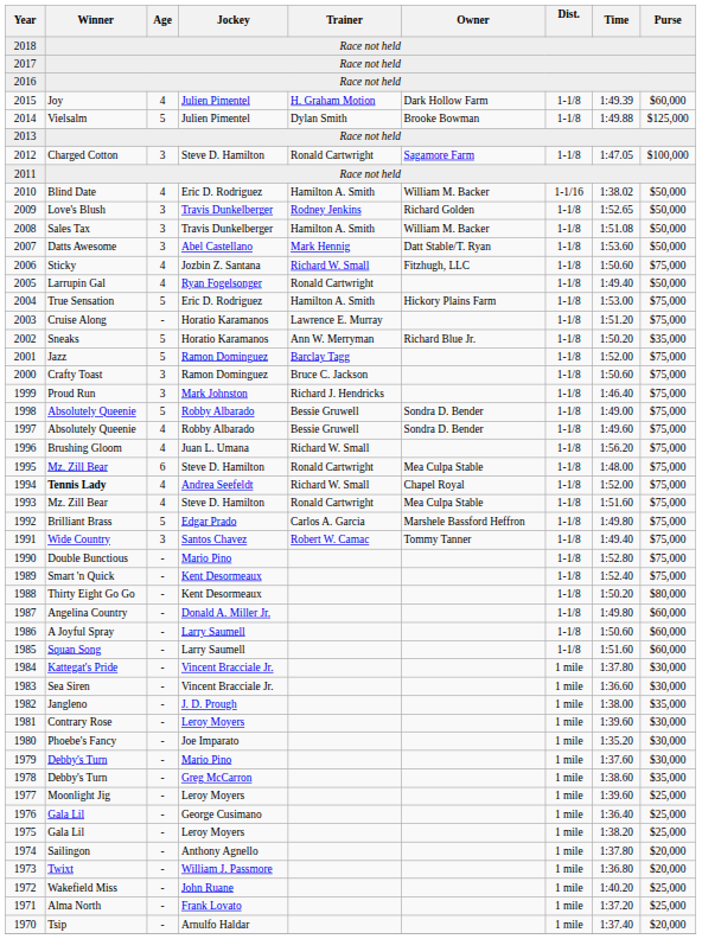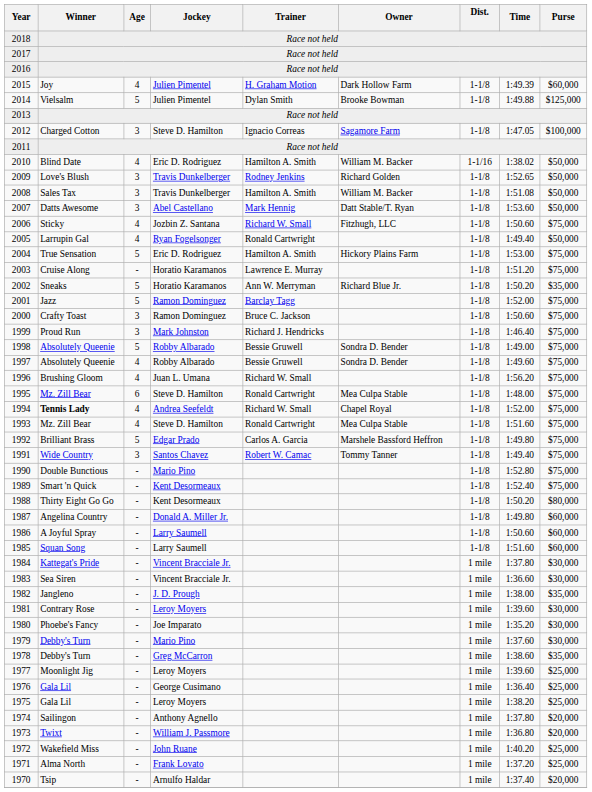 <table class="wikitable sortable" style="font-size:90%">
 <tr>
 <th style="width:45px">Year<br></th>
 <th style="width:125px">Winner<br></th>
 <th style="width:35px">Age<br></th>
 <th style="width:135px">Jockey<br></th>
 <th style="width:140px">Trainer<br></th>
 <th style="width:180px">Owner<br></th>
 <th style="width:55px">Dist.<br><br></th>
 <th style="width:55px">Time<br></th>
 <th style="width:65px">Purse</th>
 </tr>
 <tr bgcolor="#eeeeee">
 <td align=center>2018</td>
 <td align=center  colspan=9><em>Race not held</em></td>
 </tr>
 <tr bgcolor="#eeeeee">
 <td align=center>2017</td>
 <td align=center  colspan=9><em>Race not held</em></td>
 </tr>
 <tr bgcolor="#eeeeee">
 <td align=center>2016</td>
 <td align=center  colspan=9><em>Race not held</em></td>
 </tr>
 <tr>
 <td align=center>2015</td>
 <td>Joy</td>
 <td align=center>4</td>
 <td><a href='#'>Julien Pimentel</a></td>
 <td><a href='#'>H. Graham Motion</a></td>
 <td>Dark Hollow Farm</td>
 <td align=center>1-1/8</td>
 <td align=center>1:49.39</td>
 <td align=center>$60,000</td>
 </tr>
 <tr>
 <td align=center>2014</td>
 <td>Vielsalm</td>
 <td align=center>5</td>
 <td>Julien Pimentel</td>
 <td>Dylan Smith</td>
 <td>Brooke Bowman</td>
 <td align=center>1-1/8</td>
 <td align=center>1:49.88</td>
 <td align=center>$125,000</td>
 </tr>
 <tr bgcolor="#eeeeee">
 <td align=center>2013</td>
 <td align=center  colspan=9><em>Race not held</em></td>
 </tr>
 <tr>
 <td align=center>2012</td>
 <td>Charged Cotton</td>
 <td align=center>3</td>
 <td>Steve D. Hamilton</td>
-<td>Ronald Cartwright</td>
+<td>Ignacio Correas</td>
 <td><a href='#'>Sagamore Farm</a></td>
 <td align=center>1-1/8</td>
 <td align=center>1:47.05</td>
 <td align=center>$100,000</td>
 </tr>
 <tr bgcolor="#eeeeee">
 <td align=center>2011</td>
 <td align=center  colspan=9><em>Race not held</em></td>
 </tr>
 <tr>
 <td align=center>2010</td>
 <td>Blind Date</td>
 <td align=center>4</td>
 <td>Eric D. Rodriguez</td>
 <td>Hamilton A. Smith</td>
 <td>William M. Backer</td>
 <td align=center>1-1/16</td>
 <td align=center>1:38.02</td>
 <td align=center>$50,000</td>
 </tr>
 <tr>
 <td align=center>2009</td>
 <td>Love's Blush</td>
 <td align=center>3</td>
 <td><a href='#'>Travis Dunkelberger</a></td>
 <td><a href='#'>Rodney Jenkins</a></td>
 <td>Richard Golden</td>
 <td align=center>1-1/8</td>
 <td align=center>1:52.65</td>
 <td align=center>$50,000</td>
 </tr>
 <tr>
 <td align=center>2008</td>
 <td>Sales Tax</td>
 <td align=center>3</td>
 <td>Travis Dunkelberger</td>
 <td>Hamilton A. Smith</td>
 <td>William M. Backer</td>
 <td align=center>1-1/8</td>
 <td align=center>1:51.08</td>
 <td align=center>$50,000</td>
 </tr>
 <tr>
 <td align=center>2007</td>
 <td>Datts Awesome</td>
 <td align=center>3</td>
 <td><a href='#'>Abel Castellano</a></td>
 <td><a href='#'>Mark Hennig</a></td>
 <td>Datt Stable/T. Ryan</td>
 <td align=center>1-1/8</td>
 <td align=center>1:53.60</td>
 <td align=center>$50,000</td>
 </tr>
 <tr>
 <td align=center>2006</td>
 <td>Sticky</td>
 <td align=center>4</td>
 <td>Jozbin Z. Santana</td>
 <td><a href='#'>Richard W. Small</a></td>
 <td>Fitzhugh, LLC</td>
 <td align=center>1-1/8</td>
 <td align=center>1:50.60</td>
 <td align=center>$75,000</td>
 </tr>
 <tr>
 <td align=center>2005</td>
 <td>Larrupin Gal</td>
 <td align=center>4</td>
 <td><a href='#'>Ryan Fogelsonger</a></td>
 <td>Ronald Cartwright</td>
 <td></td>
 <td align=center>1-1/8</td>
 <td align=center>1:49.40</td>
 <td align=center>$50,000</td>
 </tr>
 <tr>
 <td align=center>2004</td>
 <td>True Sensation</td>
 <td align=center>5</td>
 <td>Eric D. Rodriguez</td>
 <td>Hamilton A. Smith</td>
 <td>Hickory Plains Farm</td>
 <td align=center>1-1/8</td>
 <td align=center>1:53.00</td>
 <td align=center>$75,000</td>
 </tr>
 <tr>
 <td align=center>2003</td>
 <td>Cruise Along</td>
 <td align=center>-</td>
 <td>Horatio Karamanos</td>
 <td>Lawrence E. Murray</td>
 <td></td>
 <td align=center>1-1/8</td>
 <td align=center>1:51.20</td>
 <td align=center>$75,000</td>
 </tr>
 <tr>
 <td align=center>2002</td>
 <td>Sneaks</td>
 <td align=center>5</td>
 <td>Horatio Karamanos</td>
 <td>Ann W. Merryman</td>
 <td>Richard Blue Jr.</td>
 <td align=center>1-1/8</td>
 <td align=center>1:50.20</td>
 <td align=center>$35,000</td>
 </tr>
 <tr>
 <td align=center>2001</td>
 <td>Jazz</td>
 <td align=center>5</td>
 <td><a href='#'>Ramon Dominguez</a></td>
 <td><a href='#'>Barclay Tagg</a></td>
 <td></td>
 <td align=center>1-1/8</td>
 <td align=center>1:52.00</td>
 <td align=center>$75,000</td>
 </tr>
 <tr>
 <td align=center>2000</td>
 <td>Crafty Toast</td>
 <td align=center>3</td>
 <td>Ramon Dominguez</td>
 <td>Bruce C. Jackson</td>
 <td></td>
 <td align=center>1-1/8</td>
 <td align=center>1:50.60</td>
 <td align=center>$75,000</td>
 </tr>
 <tr>
 <td align=center>1999</td>
 <td>Proud Run</td>
 <td align=center>3</td>
 <td><a href='#'>Mark Johnston</a></td>
 <td>Richard J. Hendricks</td>
 <td></td>
 <td align=center>1-1/8</td>
 <td align=center>1:46.40</td>
 <td align=center>$75,000</td>
 </tr>
 <tr>
 <td align=center>1998</td>
 <td><a href='#'>Absolutely Queenie</a></td>
 <td align=center>5</td>
 <td><a href='#'>Robby Albarado</a></td>
 <td>Bessie Gruwell</td>
 <td>Sondra D. Bender</td>
 <td align=center>1-1/8</td>
 <td align=center>1:49.00</td>
 <td align=center>$75,000</td>
 </tr>
 <tr>
 <td align=center>1997</td>
 <td>Absolutely Queenie</td>
 <td align=center>4</td>
 <td>Robby Albarado</td>
 <td>Bessie Gruwell</td>
 <td>Sondra D. Bender</td>
 <td align=center>1-1/8</td>
 <td align=center>1:49.60</td>
 <td align=center>$75,000</td>
 </tr>
 <tr>
 <td align=center>1996</td>
 <td>Brushing Gloom</td>
 <td align=center>4</td>
 <td>Juan L. Umana</td>
 <td>Richard W. Small</td>
 <td></td>
 <td align=center>1-1/8</td>
 <td align=center>1:56.20</td>
 <td align=center>$75,000</td>
 </tr>
 <tr>
 <td align=center>1995</td>
 <td><a href='#'>Mz. Zill Bear</a></td>
 <td align=center>6</td>
 <td>Steve D. Hamilton</td>
 <td>Ronald Cartwright</td>
 <td>Mea Culpa Stable</td>
 <td align=center>1-1/8</td>
 <td align=center>1:48.00</td>
 <td align=center>$75,000</td>
 </tr>
 <tr>
 <td align=center>1994</td>
 <td><strong>Tennis Lady</strong></td>
 <td align=center>4</td>
 <td><a href='#'>Andrea Seefeldt</a></td>
 <td>Richard W. Small</td>
 <td>Chapel Royal</td>
 <td align=center>1-1/8</td>
 <td align=center>1:52.00</td>
 <td align=center>$75,000</td>
 </tr>
 <tr>
 <td align=center>1993</td>
 <td>Mz. Zill Bear</td>
 <td align=center>4</td>
 <td>Steve D. Hamilton</td>
 <td>Ronald Cartwright</td>
 <td>Mea Culpa Stable</td>
 <td align=center>1-1/8</td>
 <td align=center>1:51.60</td>
 <td align=center>$75,000</td>
 </tr>
 <tr>
 <td align=center>1992</td>
 <td>Brilliant Brass</td>
 <td align=center>5</td>
 <td><a href='#'>Edgar Prado</a></td>
 <td>Carlos A. Garcia</td>
 <td>Marshele Bassford Heffron</td>
 <td align=center>1-1/8</td>
 <td align=center>1:49.80</td>
 <td align=center>$75,000</td>
 </tr>
 <tr>
 <td align=center>1991</td>
 <td><a href='#'>Wide Country</a></td>
 <td align=center>3</td>
 <td><a href='#'>Santos Chavez</a></td>
 <td><a href='#'>Robert W. Camac</a></td>
 <td>Tommy Tanner</td>
 <td align=center>1-1/8</td>
 <td align=center>1:49.40</td>
 <td align=center>$75,000</td>
 </tr>
 <tr>
 <td align=center>1990</td>
 <td>Double Bunctious</td>
 <td align=center>-</td>
 <td><a href='#'>Mario Pino</a></td>
 <td></td>
 <td></td>
 <td align=center>1-1/8</td>
 <td align=center>1:52.80</td>
 <td align=center>$75,000</td>
 </tr>
 <tr>
 <td align=center>1989</td>
 <td>Smart 'n Quick</td>
 <td align=center>-</td>
 <td><a href='#'>Kent Desormeaux</a></td>
 <td></td>
 <td></td>
 <td align=center>1-1/8</td>
 <td align=center>1:52.40</td>
 <td align=center>$75,000</td>
 </tr>
 <tr>
 <td align=center>1988</td>
 <td>Thirty Eight Go Go</td>
 <td align=center>-</td>
 <td>Kent Desormeaux</td>
 <td></td>
 <td></td>
 <td align=center>1-1/8</td>
 <td align=center>1:50.20</td>
 <td align=center>$80,000</td>
 </tr>
 <tr>
 <td align=center>1987</td>
 <td>Angelina Country</td>
 <td align=center>-</td>
 <td><a href='#'>Donald A. Miller Jr.</a></td>
 <td></td>
 <td></td>
 <td align=center>1-1/8</td>
 <td align=center>1:49.80</td>
 <td align=center>$60,000</td>
 </tr>
 <tr>
 <td align=center>1986</td>
 <td>A Joyful Spray</td>
 <td align=center>-</td>
 <td><a href='#'>Larry Saumell</a></td>
 <td></td>
 <td></td>
 <td align=center>1-1/8</td>
 <td align=center>1:50.60</td>
 <td align=center>$60,000</td>
 </tr>
 <tr>
 <td align=center>1985</td>
 <td><a href='#'>Squan Song</a></td>
 <td align=center>-</td>
 <td>Larry Saumell</td>
 <td></td>
 <td></td>
 <td align=center>1-1/8</td>
 <td align=center>1:51.60</td>
 <td align=center>$60,000</td>
 </tr>
 <tr>
 <td align=center>1984</td>
 <td><a href='#'>Kattegat's Pride</a></td>
 <td align=center>-</td>
 <td><a href='#'>Vincent Bracciale Jr.</a></td>
 <td></td>
 <td></td>
 <td align=center>1 mile</td>
 <td align=center>1:37.80</td>
 <td align=center>$30,000</td>
 </tr>
 <tr>
 <td align=center>1983</td>
 <td>Sea Siren</td>
 <td align=center>-</td>
 <td>Vincent Bracciale Jr.</td>
 <td></td>
 <td></td>
 <td align=center>1 mile</td>
 <td align=center>1:36.60</td>
 <td align=center>$30,000</td>
 </tr>
 <tr>
 <td align=center>1982</td>
 <td>Jangleno</td>
 <td align=center>-</td>
 <td><a href='#'>J. D. Prough</a></td>
 <td></td>
 <td></td>
 <td align=center>1 mile</td>
 <td align=center>1:38.00</td>
 <td align=center>$35,000</td>
 </tr>
 <tr>
 <td align=center>1981</td>
 <td>Contrary Rose</td>
 <td align=center>-</td>
 <td><a href='#'>Leroy Moyers</a></td>
 <td></td>
 <td></td>
 <td align=center>1 mile</td>
 <td align=center>1:39.60</td>
 <td align=center>$30,000</td>
 </tr>
 <tr>
 <td align=center>1980</td>
 <td>Phoebe's Fancy</td>
 <td align=center>-</td>
 <td>Joe Imparato</td>
 <td></td>
 <td></td>
 <td align=center>1 mile</td>
 <td align=center>1:35.20</td>
 <td align=center>$30,000</td>
 </tr>
 <tr>
 <td align=center>1979</td>
 <td><a href='#'>Debby's Turn</a></td>
 <td align=center>-</td>
 <td><a href='#'>Mario Pino</a></td>
 <td></td>
 <td></td>
 <td align=center>1 mile</td>
 <td align=center>1:37.60</td>
 <td align=center>$30,000</td>
 </tr>
 <tr>
 <td align=center>1978</td>
 <td>Debby's Turn</td>
 <td align=center>-</td>
 <td><a href='#'>Greg McCarron</a></td>
 <td></td>
 <td></td>
 <td align=center>1 mile</td>
 <td align=center>1:38.60</td>
 <td align=center>$35,000</td>
 </tr>
 <tr>
 <td align=center>1977</td>
 <td>Moonlight Jig</td>
 <td align=center>-</td>
 <td>Leroy Moyers</td>
 <td></td>
 <td></td>
 <td align=center>1 mile</td>
 <td align=center>1:39.60</td>
 <td align=center>$25,000</td>
 </tr>
 <tr>
 <td align=center>1976</td>
 <td><a href='#'>Gala Lil</a></td>
 <td align=center>-</td>
 <td>George Cusimano</td>
 <td></td>
 <td></td>
 <td align=center>1 mile</td>
 <td align=center>1:36.40</td>
 <td align=center>$25,000</td>
 </tr>
 <tr>
 <td align=center>1975</td>
 <td>Gala Lil</td>
 <td align=center>-</td>
 <td>Leroy Moyers</td>
 <td></td>
 <td></td>
 <td align=center>1 mile</td>
 <td align=center>1:38.20</td>
 <td align=center>$25,000</td>
 </tr>
 <tr>
 <td align=center>1974</td>
 <td>Sailingon</td>
 <td align=center>-</td>
 <td>Anthony Agnello</td>
 <td></td>
 <td></td>
 <td align=center>1 mile</td>
 <td align=center>1:37.80</td>
 <td align=center>$20,000</td>
 </tr>
 <tr>
 <td align=center>1973</td>
 <td><a href='#'>Twixt</a></td>
 <td align=center>-</td>
 <td><a href='#'>William J. Passmore</a></td>
 <td></td>
 <td></td>
 <td align=center>1 mile</td>
 <td align=center>1:36.80</td>
 <td align=center>$20,000</td>
 </tr>
 <tr>
 <td align=center>1972</td>
 <td>Wakefield Miss</td>
 <td align=center>-</td>
 <td><a href='#'>John Ruane</a></td>
 <td></td>
 <td></td>
 <td align=center>1 mile</td>
 <td align=center>1:40.20</td>
 <td align=center>$25,000</td>
 </tr>
 <tr>
 <td align=center>1971</td>
 <td>Alma North</td>
 <td align=center>-</td>
 <td><a href='#'>Frank Lovato</a></td>
 <td></td>
 <td></td>
 <td align=center>1 mile</td>
 <td align=center>1:37.20</td>
 <td align=center>$25,000</td>
 </tr>
 <tr>
 <td align=center>1970</td>
 <td>Tsip</td>
 <td align=center>-</td>
 <td>Arnulfo Haldar</td>
 <td></td>
 <td></td>
 <td align=center>1 mile</td>
 <td align=center>1:37.40</td>
 <td align=center>$20,000</td>
 </tr>
 <tr>
 </tr>
 </table>
